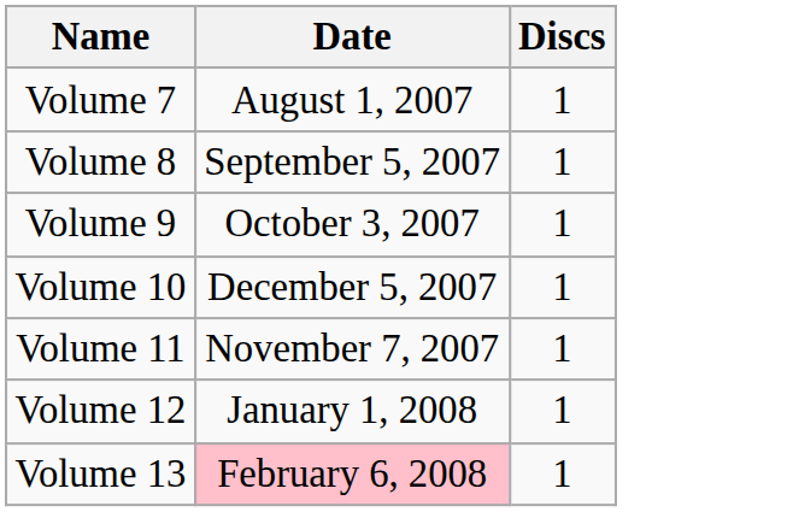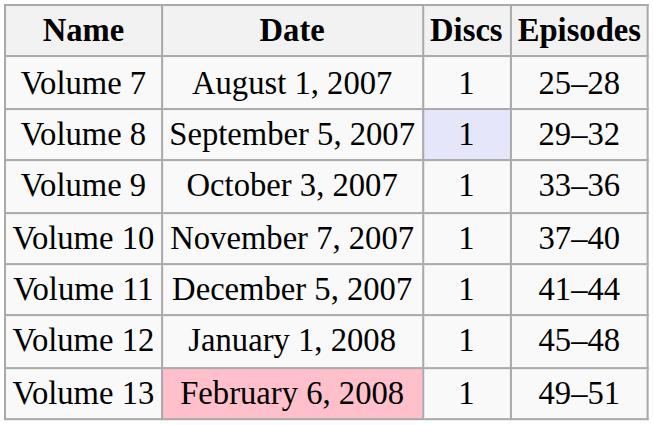 <table class="wikitable" style="text-align:center;">
 <tr>
 <th>Name</th>
 <th>Date</th>
 <th>Discs</th>
+<th>Episodes</th>
 </tr>
 <tr>
 <td>Volume 7</td>
 <td>August 1, 2007</td>
 <td>1</td>
+<td>25–28</td>
 </tr>
 <tr>
 <td>Volume 8</td>
 <td>September 5, 2007</td>
-<td>1</td>
+<td style="background: lavender;">1</td>
+<td>29–32</td>
 </tr>
 <tr>
 <td>Volume 9</td>
 <td>October 3, 2007</td>
 <td>1</td>
+<td>33–36</td>
 </tr>
 <tr>
 <td>Volume 10</td>
-<td>December 5, 2007</td>
+<td>November 7, 2007</td>
 <td>1</td>
+<td>37–40</td>
 </tr>
 <tr>
 <td>Volume 11</td>
-<td>November 7, 2007</td>
+<td>December 5, 2007</td>
 <td>1</td>
+<td>41–44</td>
 </tr>
 <tr>
 <td>Volume 12</td>
 <td>January 1, 2008</td>
 <td>1</td>
+<td>45–48</td>
 </tr>
 <tr>
 <td>Volume 13</td>
 <td style="background: pink;">February 6, 2008</td>
 <td>1</td>
+<td>49–51</td>
 </tr>
 </table>
